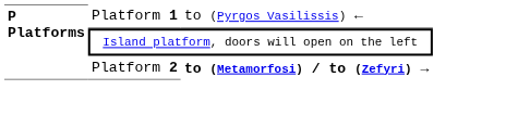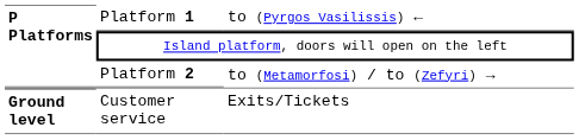 <table table border=0 cellspacing=0 cellpadding=3>
 <tr>
 <td style="border-bottom:solid 1px gray;border-top:solid 1px gray;" rowspan=3 valign=top><strong>P<br>Platforms</strong></td>
 <td style="border-bottom:solid 1px gray;">Platform <strong>1</strong></td>
 <td style="border-bottom:solid 1px gray;">  to  <small>(<a href='#'>Pyrgos Vasilissis</a>)</small> ←</td>
 </tr>
 <tr>
 <td style="border-bottom:solid 2px black;border-top:solid 2px black;border-right:solid 2px black;border-left:solid 2px black;text-align:center;" colspan=2><small><a href='#'>Island platform</a>, doors will open on the left</small></td>
 </tr>
 <tr>
 <td style="border-bottom:solid 1px gray;">Platform <strong>2</strong></td>
-<td><strong> to  <small>(<a href='#'>Metamorfosi</a>)</small> /  to  <small>(<a href='#'>Zefyri</a>)</small> →</strong></td>
+<td> to  <small>(<a href='#'>Metamorfosi</a>)</small> /  to  <small>(<a href='#'>Zefyri</a>)</small> →</td>
+</tr>
+<tr>
+<td style="border-bottom:solid 1px gray;border-top:solid 2px gray;" width=50 valign=top><strong>Ground level</strong></td>
+<td style="border-top:solid 1px gray;border-bottom:solid 1px gray;" width=100 valign=top>Customer service</td>
+<td style="border-top:solid 1px gray;border-bottom:solid 1px gray;" width=285 valign=top>Exits/Tickets</td>
 </tr>
 </table>
